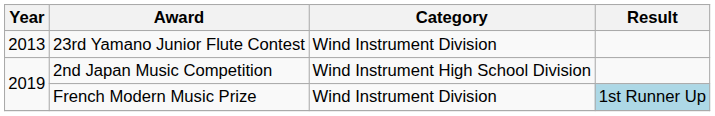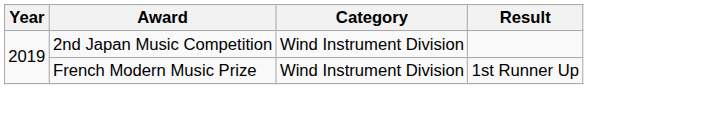 <table class="wikitable sortable">
 <tr>
 <th>Year</th>
 <th>Award</th>
 <th>Category</th>
 <th>Result</th>
 </tr>
 <tr>
-<td>2013</td>
-<td>23rd Yamano Junior Flute Contest</td>
-<td>Wind Instrument Division</td>
-<td></td>
-</tr>
-<tr>
 <td rowspan="2">2019</td>
 <td>2nd Japan Music Competition</td>
-<td>Wind Instrument High School Division</td>
+<td>Wind Instrument Division</td>
 <td></td>
 </tr>
 <tr>
 <td>French Modern Music Prize</td>
 <td>Wind Instrument Division</td>
-<td style="background: lightblue;">1st Runner Up</td>
+<td>1st Runner Up</td>
 </tr>
 <tr>
 </tr>
 </table>
